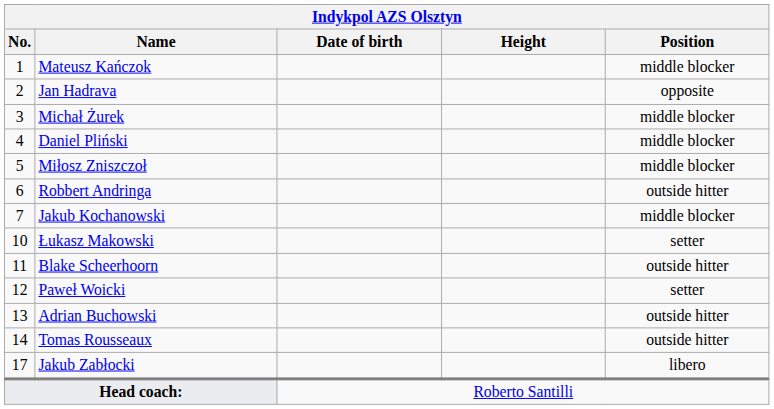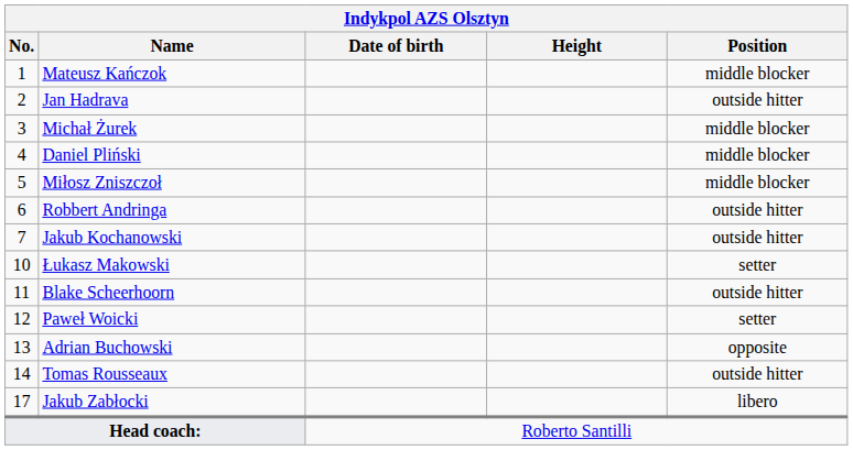 <table class="wikitable collapsible collapsed" style="font-size:100%; text-align:center">
 <tr>
 <th colspan=5 style="width:30em"><a href='#'>Indykpol AZS Olsztyn</a></th>
 </tr>
 <tr>
 <th>No.</th>
 <th style="width:15em">Name</th>
 <th style="width:10em">Date of birth</th>
 <th style="width:10em">Height</th>
 <th style="width:10em">Position</th>
 </tr>
 <tr>
 <td>1</td>
 <td align=left> <a href='#'>Mateusz Kańczok</a></td>
 <td align=right></td>
 <td></td>
 <td>middle blocker</td>
 </tr>
 <tr>
 <td>2</td>
 <td align=left> <a href='#'>Jan Hadrava</a></td>
 <td align=right></td>
 <td></td>
-<td>opposite</td>
+<td>outside hitter</td>
 </tr>
 <tr>
 <td>3</td>
 <td align=left> <a href='#'>Michał Żurek</a></td>
 <td align=right></td>
 <td></td>
 <td>middle blocker</td>
 </tr>
 <tr>
 <td>4</td>
 <td align=left> <a href='#'>Daniel Pliński</a></td>
 <td align=right></td>
 <td></td>
 <td>middle blocker</td>
 </tr>
 <tr>
 <td>5</td>
 <td align=left> <a href='#'>Miłosz Zniszczoł</a></td>
 <td align=right></td>
 <td></td>
 <td>middle blocker</td>
 </tr>
 <tr>
 <td>6</td>
 <td align=left> <a href='#'>Robbert Andringa</a></td>
 <td align=right></td>
 <td></td>
 <td>outside hitter</td>
 </tr>
 <tr>
 <td>7</td>
 <td align=left> <a href='#'>Jakub Kochanowski</a></td>
 <td align=right></td>
 <td></td>
-<td>middle blocker</td>
+<td>outside hitter</td>
 </tr>
 <tr>
 <td>10</td>
 <td align=left> <a href='#'>Łukasz Makowski</a></td>
 <td align=right></td>
 <td></td>
 <td>setter</td>
 </tr>
 <tr>
 <td>11</td>
 <td align=left> <a href='#'>Blake Scheerhoorn</a></td>
 <td align=right></td>
 <td></td>
 <td>outside hitter</td>
 </tr>
 <tr>
 <td>12</td>
 <td align=left> <a href='#'>Paweł Woicki</a></td>
 <td align=right></td>
 <td></td>
 <td>setter</td>
 </tr>
 <tr>
 <td>13</td>
 <td align=left> <a href='#'>Adrian Buchowski</a></td>
 <td align=right></td>
 <td></td>
-<td>outside hitter</td>
+<td>opposite</td>
 </tr>
 <tr>
 <td>14</td>
 <td align=left> <a href='#'>Tomas Rousseaux</a></td>
 <td align=right></td>
 <td></td>
 <td>outside hitter</td>
 </tr>
 <tr>
 <td>17</td>
 <td align=left> <a href='#'>Jakub Zabłocki</a></td>
 <td align=right></td>
 <td></td>
 <td>libero</td>
 </tr>
 <tr style="border-top: 3px solid grey">
 <td colspan=2 style="background:#EAECF0"><strong>Head coach:</strong></td>
 <td colspan=3> <a href='#'>Roberto Santilli</a></td>
 </tr>
 </table>
